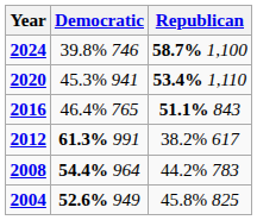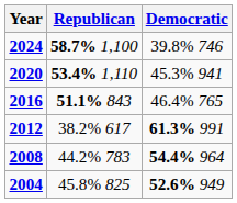 <table class="wikitable" style="float:right; font-size:95%;">
 <tr bgcolor=lightgrey>
 <th>Year</th>
+<th><a href='#'>Republican</a></th>
 <th><a href='#'>Democratic</a></th>
-<th><a href='#'>Republican</a></th>
 </tr>
 <tr>
 <td style="text-align:center;" ><strong><a href='#'>2024</a></strong></td>
+<td style="text-align:center;" ><strong>58.7%</strong> <em>1,100</em></td>
 <td style="text-align:center;" >39.8% <em>746</em></td>
-<td style="text-align:center;" ><strong>58.7%</strong> <em>1,100</em></td>
 </tr>
 <tr>
 <td style="text-align:center;" ><strong><a href='#'>2020</a></strong></td>
+<td style="text-align:center;" ><strong>53.4%</strong> <em>1,110</em></td>
 <td style="text-align:center;" >45.3% <em>941</em></td>
-<td style="text-align:center;" ><strong>53.4%</strong> <em>1,110</em></td>
 </tr>
 <tr>
 <td style="text-align:center;" ><strong><a href='#'>2016</a></strong></td>
+<td style="text-align:center;" ><strong>51.1%</strong> <em>843</em></td>
 <td style="text-align:center;" >46.4% <em>765</em></td>
-<td style="text-align:center;" ><strong>51.1%</strong> <em>843</em></td>
 </tr>
 <tr>
 <td style="text-align:center;" ><strong><a href='#'>2012</a></strong></td>
+<td style="text-align:center;" >38.2% <em>617</em></td>
 <td style="text-align:center;" ><strong>61.3%</strong> <em>991</em></td>
-<td style="text-align:center;" >38.2% <em>617</em></td>
 </tr>
 <tr>
 <td style="text-align:center;" ><strong><a href='#'>2008</a></strong></td>
+<td style="text-align:center;" >44.2% <em>783</em></td>
 <td style="text-align:center;" ><strong>54.4%</strong> <em>964</em></td>
-<td style="text-align:center;" >44.2% <em>783</em></td>
 </tr>
 <tr>
 <td style="text-align:center;" ><strong><a href='#'>2004</a></strong></td>
+<td style="text-align:center;" >45.8% <em>825</em></td>
 <td style="text-align:center;" ><strong>52.6%</strong> <em>949</em></td>
-<td style="text-align:center;" >45.8% <em>825</em></td>
 </tr>
 </table>
